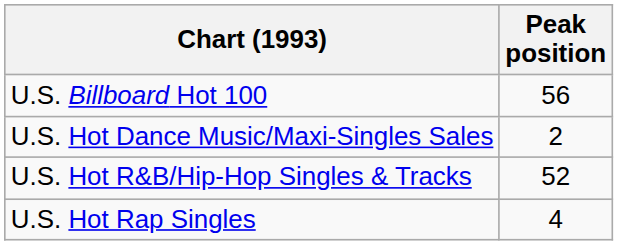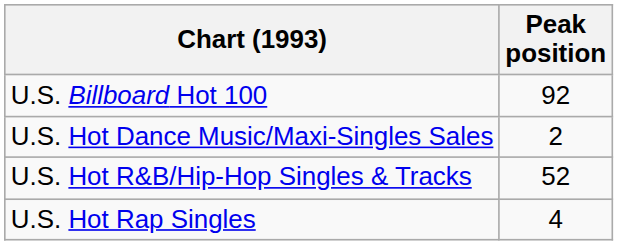 <table class="wikitable sortable">
 <tr>
 <th align="left">Chart (1993)</th>
 <th align="center">Peak<br>position</th>
 </tr>
 <tr>
 <td align="left">U.S. <a href='#'><em>Billboard</em> Hot 100</a></td>
-<td align="center">56</td>
+<td align="center">92</td>
 </tr>
 <tr>
 <td align="left">U.S. <a href='#'>Hot Dance Music/Maxi-Singles Sales</a></td>
 <td align="center">2</td>
 </tr>
 <tr>
 <td align="left">U.S. <a href='#'>Hot R&B/Hip-Hop Singles & Tracks</a></td>
 <td align="center">52</td>
 </tr>
 <tr>
 <td align="left">U.S. <a href='#'>Hot Rap Singles</a></td>
 <td align="center">4</td>
 </tr>
 </table>
